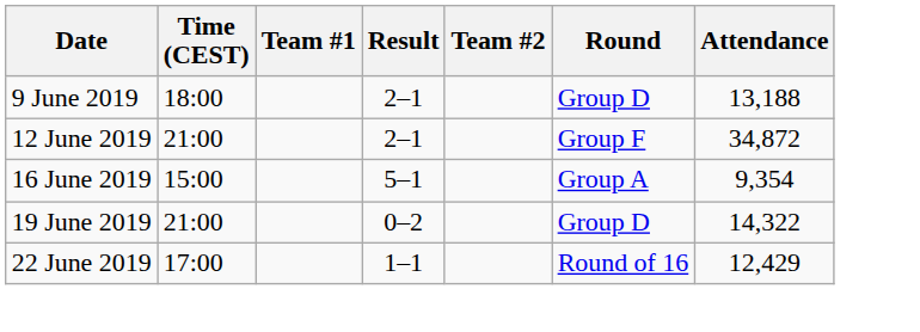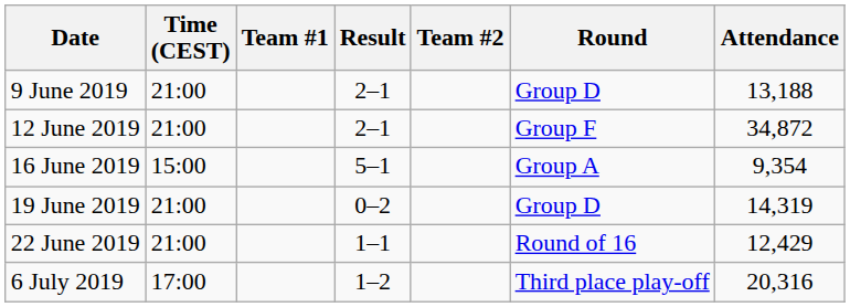 <table class="wikitable sortable">
 <tr>
 <th>Date</th>
 <th>Time<br>(CEST)</th>
 <th>Team #1</th>
 <th>Result</th>
 <th>Team #2</th>
 <th>Round</th>
 <th>Attendance</th>
 </tr>
 <tr>
 <td>9 June 2019</td>
-<td>18:00</td>
+<td>21:00</td>
 <td></td>
 <td style="text-align:center;">2–1</td>
 <td></td>
 <td><a href='#'>Group D</a></td>
 <td style="text-align:center;">13,188</td>
 </tr>
 <tr>
 <td>12 June 2019</td>
 <td>21:00</td>
 <td></td>
 <td style="text-align:center;">2–1</td>
 <td></td>
 <td><a href='#'>Group F</a></td>
 <td style="text-align:center;">34,872</td>
 </tr>
 <tr>
 <td>16 June 2019</td>
 <td>15:00</td>
 <td></td>
 <td style="text-align:center;">5–1</td>
 <td></td>
 <td><a href='#'>Group A</a></td>
 <td style="text-align:center;">9,354</td>
 </tr>
 <tr>
 <td>19 June 2019</td>
 <td>21:00</td>
 <td></td>
 <td style="text-align:center;">0–2</td>
 <td></td>
 <td><a href='#'>Group D</a></td>
-<td style="text-align:center;">14,322</td>
+<td style="text-align:center;">14,319</td>
 </tr>
 <tr>
 <td>22 June 2019</td>
-<td>17:00</td>
+<td>21:00</td>
 <td></td>
 <td style="text-align:center;">1–1<br><small></small></td>
 <td></td>
 <td><a href='#'>Round of 16</a></td>
 <td style="text-align:center;">12,429</td>
 </tr>
+<tr>
+<td>6 July 2019</td>
+<td>17:00</td>
+<td></td>
+<td style="text-align:center;">1–2</td>
+<td></td>
+<td><a href='#'>Third place play-off</a></td>
+<td style="text-align:center;">20,316</td>
+</tr>
 </table>
